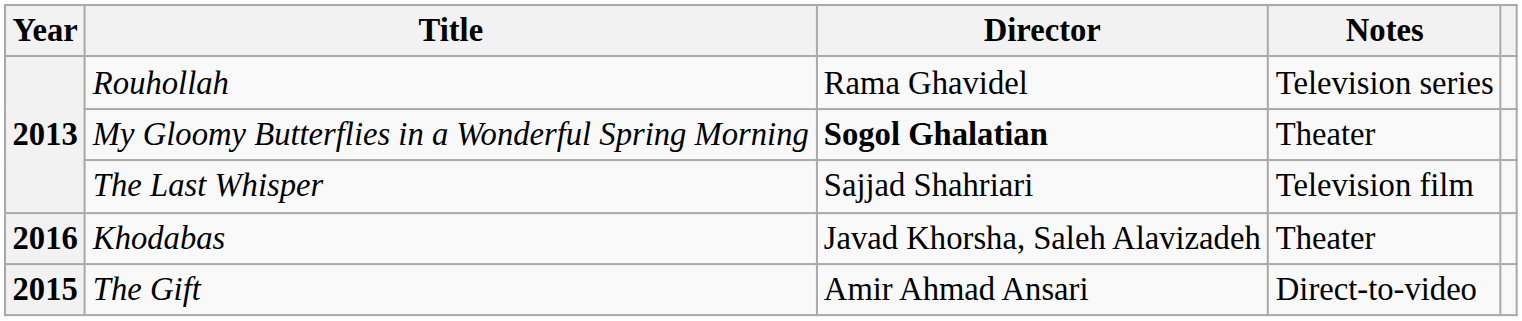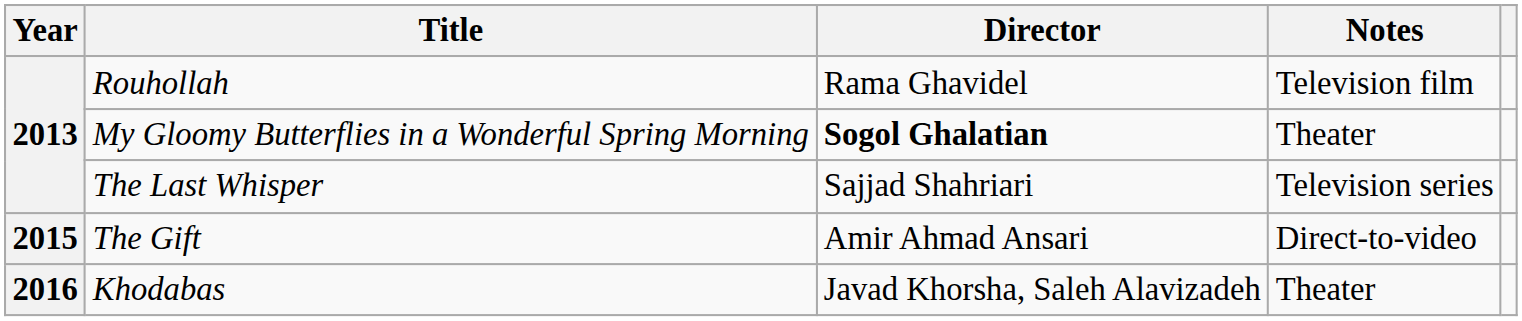 <table class="wikitable sortable plainrowheaders">
 <tr>
 <th scope="col">Year</th>
 <th scope="col">Title</th>
 <th scope="col">Director</th>
 <th scope="col">Notes</th>
 <th scope="col" class="unsortable"></th>
 </tr>
 <tr>
 <th scope=row rowspan="3">2013</th>
 <td><em>Rouhollah</em></td>
 <td>Rama Ghavidel</td>
-<td>Television series</td>
+<td>Television film</td>
 <td></td>
 </tr>
 <tr>
 <td><em>My Gloomy Butterflies in a Wonderful Spring Morning</em></td>
 <td><strong>Sogol Ghalatian</strong></td>
 <td>Theater</td>
 <td></td>
 </tr>
 <tr>
 <td><em>The Last Whisper</em></td>
 <td>Sajjad Shahriari</td>
-<td>Television film</td>
+<td>Television series</td>
+<td></td>
+</tr>
+<tr>
+<th scope=row>2015</th>
+<td><em>The Gift</em></td>
+<td>Amir Ahmad Ansari</td>
+<td>Direct-to-video</td>
 <td></td>
 </tr>
 <tr>
 <th scope=row>2016</th>
 <td><em>Khodabas</em></td>
 <td>Javad Khorsha, Saleh Alavizadeh</td>
 <td>Theater</td>
 <td></td>
 </tr>
-<tr>
-<th scope=row>2015</th>
-<td><em>The Gift</em></td>
-<td>Amir Ahmad Ansari</td>
-<td>Direct-to-video</td>
-<td></td>
-</tr>
 </table>
